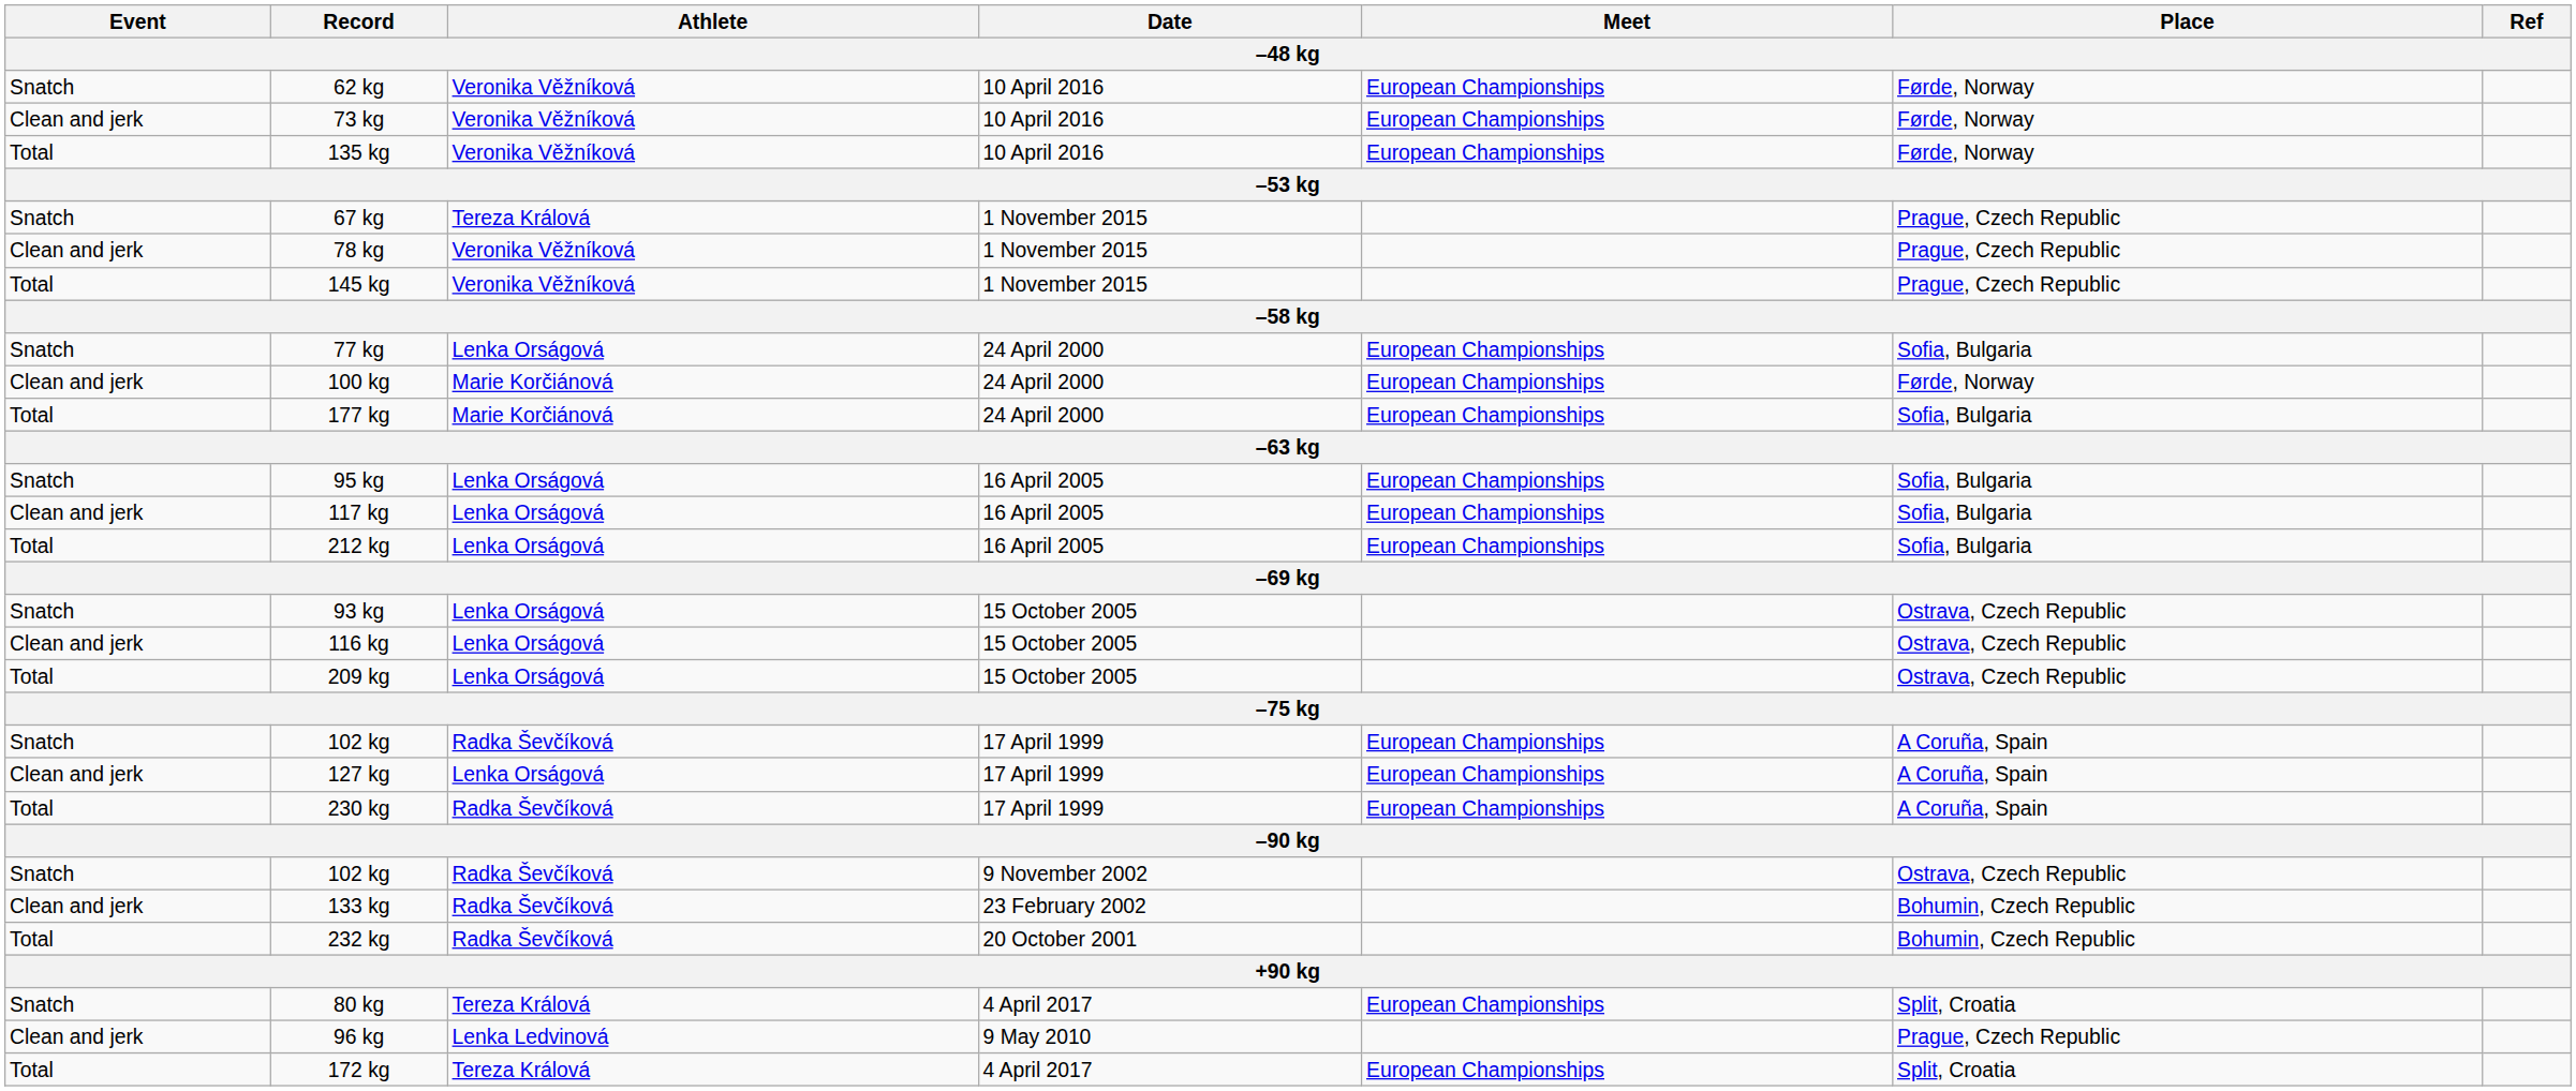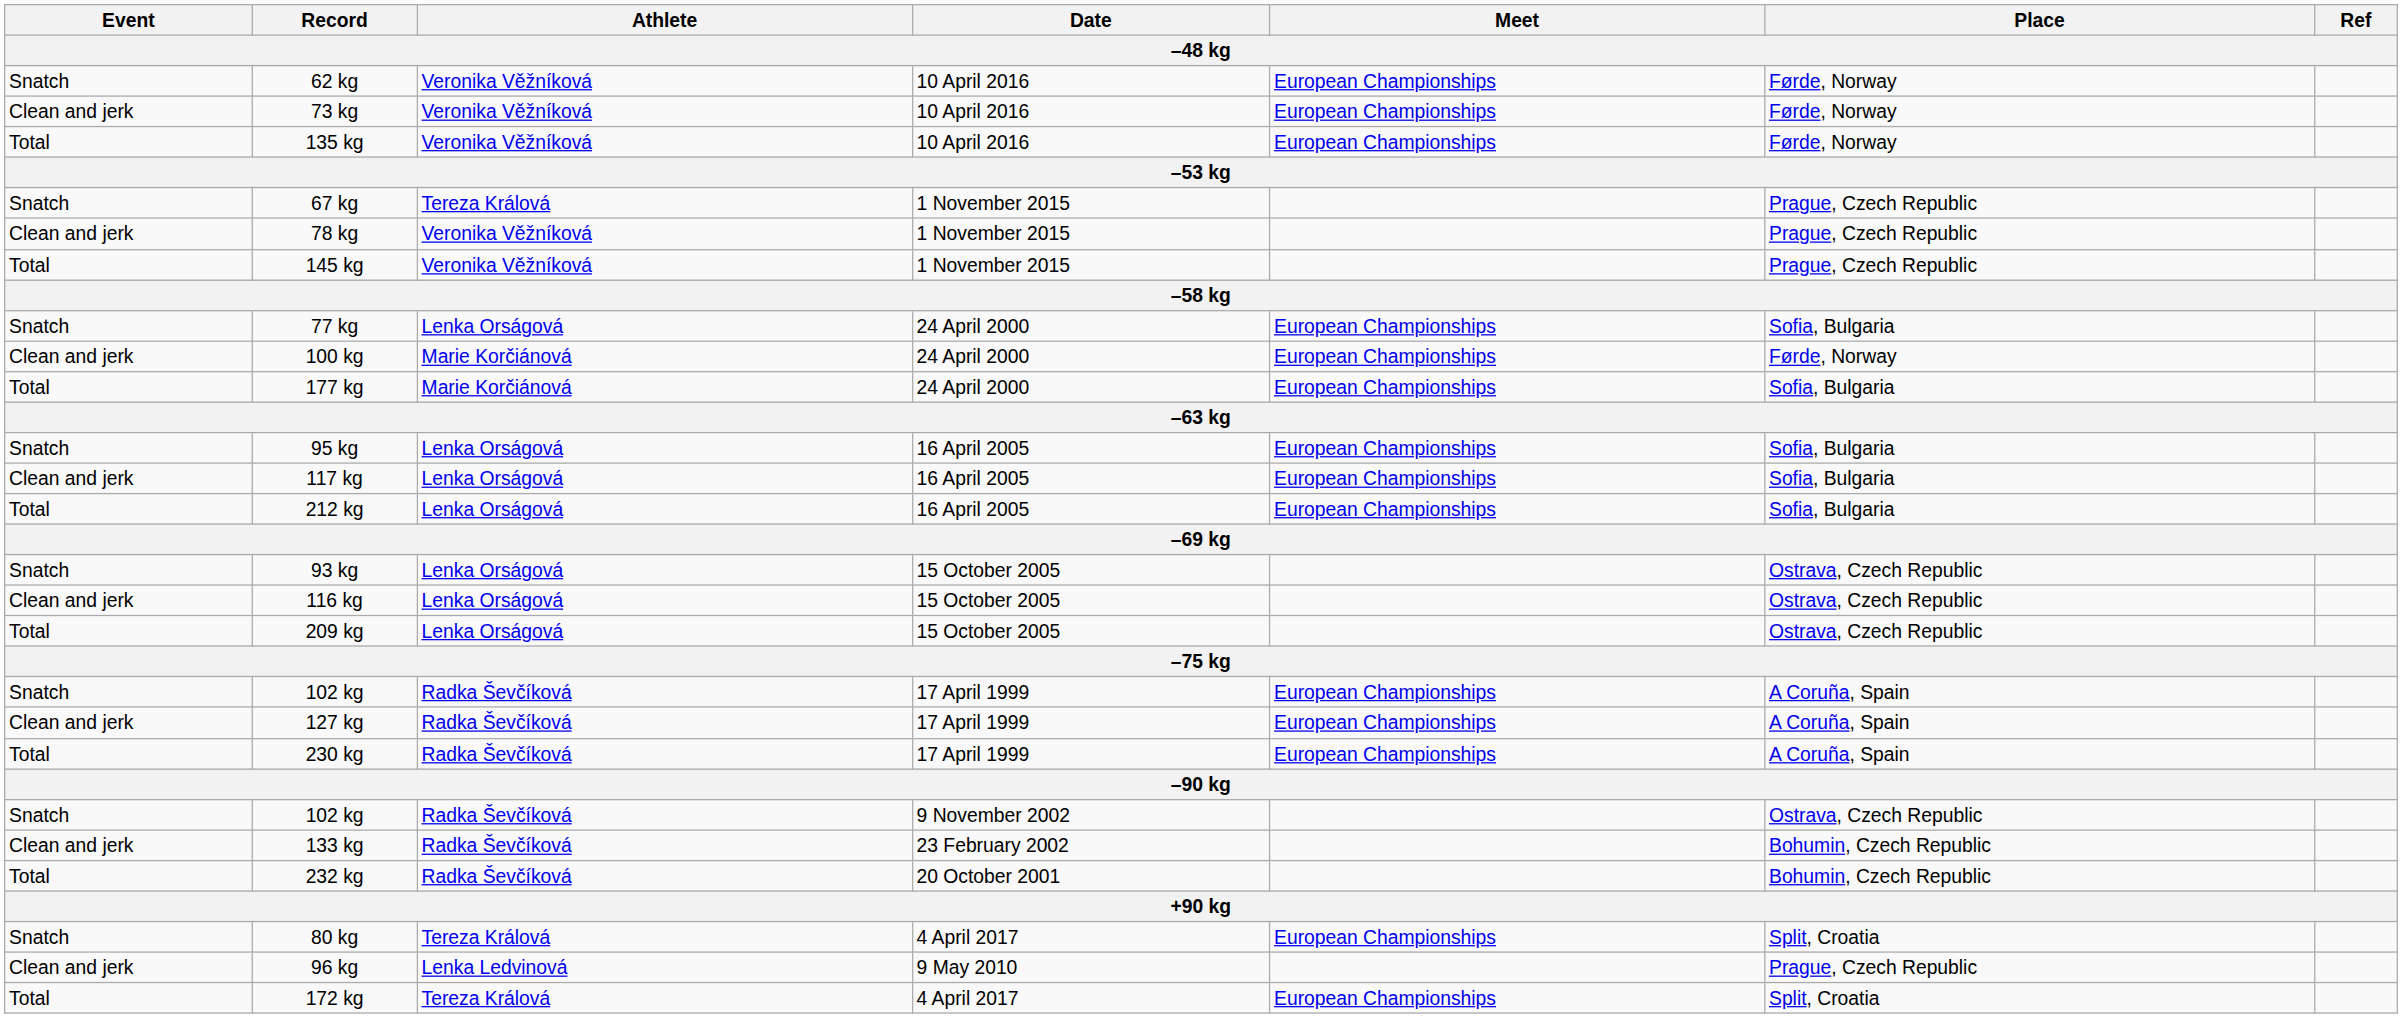 <table class="wikitable" style="font-size:95%; width: 95%;">
 <tr>
 <th width=9%>Event</th>
 <th width=6%>Record</th>
 <th width=18%>Athlete</th>
 <th width=13%>Date</th>
 <th width=18%>Meet</th>
 <th width=20%>Place</th>
 <th width=3%>Ref</th>
 </tr>
 <tr bgcolor="#DDDDDD">
 <th colspan="7">–48 kg</th>
 </tr>
 <tr>
 <td>Snatch</td>
 <td align=center>62 kg</td>
 <td><a href='#'>Veronika Věžníková</a></td>
 <td>10 April 2016</td>
 <td><a href='#'>European Championships</a></td>
 <td><a href='#'>Førde</a>, Norway</td>
 <td></td>
 </tr>
 <tr>
 <td>Clean and jerk</td>
 <td align=center>73 kg</td>
 <td><a href='#'>Veronika Věžníková</a></td>
 <td>10 April 2016</td>
 <td><a href='#'>European Championships</a></td>
 <td><a href='#'>Førde</a>, Norway</td>
 <td></td>
 </tr>
 <tr>
 <td>Total</td>
 <td align=center>135 kg</td>
 <td><a href='#'>Veronika Věžníková</a></td>
 <td>10 April 2016</td>
 <td><a href='#'>European Championships</a></td>
 <td><a href='#'>Førde</a>, Norway</td>
 <td></td>
 </tr>
 <tr bgcolor="#DDDDDD">
 <th colspan="7">–53 kg</th>
 </tr>
 <tr>
 <td>Snatch</td>
 <td align=center>67 kg</td>
 <td><a href='#'>Tereza Králová</a></td>
 <td>1 November 2015</td>
 <td></td>
 <td><a href='#'>Prague</a>, Czech Republic</td>
 <td></td>
 </tr>
 <tr>
 <td>Clean and jerk</td>
 <td align=center>78 kg</td>
 <td><a href='#'>Veronika Věžníková</a></td>
 <td>1 November 2015</td>
 <td></td>
 <td><a href='#'>Prague</a>, Czech Republic</td>
 <td></td>
 </tr>
 <tr>
 <td>Total</td>
 <td align=center>145 kg</td>
 <td><a href='#'>Veronika Věžníková</a></td>
 <td>1 November 2015</td>
 <td></td>
 <td><a href='#'>Prague</a>, Czech Republic</td>
 <td></td>
 </tr>
 <tr bgcolor="#DDDDDD">
 <th colspan="7">–58 kg</th>
 </tr>
 <tr>
 <td>Snatch</td>
 <td align=center>77 kg</td>
 <td><a href='#'>Lenka Orságová</a></td>
 <td>24 April 2000</td>
 <td><a href='#'>European Championships</a></td>
 <td><a href='#'>Sofia</a>, Bulgaria</td>
 <td></td>
 </tr>
 <tr>
 <td>Clean and jerk</td>
 <td align=center>100 kg</td>
 <td><a href='#'>Marie Korčiánová</a></td>
 <td>24 April 2000</td>
 <td><a href='#'>European Championships</a></td>
 <td><a href='#'>Førde</a>, Norway</td>
 <td></td>
 </tr>
 <tr>
 <td>Total</td>
 <td align=center>177 kg</td>
 <td><a href='#'>Marie Korčiánová</a></td>
 <td>24 April 2000</td>
 <td><a href='#'>European Championships</a></td>
 <td><a href='#'>Sofia</a>, Bulgaria</td>
 <td></td>
 </tr>
 <tr bgcolor="#DDDDDD">
 <th colspan="7">–63 kg</th>
 </tr>
 <tr>
 <td>Snatch</td>
 <td align=center>95 kg</td>
 <td><a href='#'>Lenka Orságová</a></td>
 <td>16 April 2005</td>
 <td><a href='#'>European Championships</a></td>
 <td><a href='#'>Sofia</a>, Bulgaria</td>
 <td></td>
 </tr>
 <tr>
 <td>Clean and jerk</td>
 <td align=center>117 kg</td>
 <td><a href='#'>Lenka Orságová</a></td>
 <td>16 April 2005</td>
 <td><a href='#'>European Championships</a></td>
 <td><a href='#'>Sofia</a>, Bulgaria</td>
 <td></td>
 </tr>
 <tr>
 <td>Total</td>
 <td align=center>212 kg</td>
 <td><a href='#'>Lenka Orságová</a></td>
 <td>16 April 2005</td>
 <td><a href='#'>European Championships</a></td>
 <td><a href='#'>Sofia</a>, Bulgaria</td>
 <td></td>
 </tr>
 <tr bgcolor="#DDDDDD">
 <th colspan="7">–69 kg</th>
 </tr>
 <tr>
 <td>Snatch</td>
 <td align=center>93 kg</td>
 <td><a href='#'>Lenka Orságová</a></td>
 <td>15 October 2005</td>
 <td></td>
 <td><a href='#'>Ostrava</a>, Czech Republic</td>
 <td></td>
 </tr>
 <tr>
 <td>Clean and jerk</td>
 <td align=center>116 kg</td>
 <td><a href='#'>Lenka Orságová</a></td>
 <td>15 October 2005</td>
 <td></td>
 <td><a href='#'>Ostrava</a>, Czech Republic</td>
 <td></td>
 </tr>
 <tr>
 <td>Total</td>
 <td align=center>209 kg</td>
 <td><a href='#'>Lenka Orságová</a></td>
 <td>15 October 2005</td>
 <td></td>
 <td><a href='#'>Ostrava</a>, Czech Republic</td>
 <td></td>
 </tr>
 <tr bgcolor="#DDDDDD">
 <th colspan="7">–75 kg</th>
 </tr>
 <tr>
 <td>Snatch</td>
 <td align=center>102 kg</td>
 <td><a href='#'>Radka Ševčíková</a></td>
 <td>17 April 1999</td>
 <td><a href='#'>European Championships</a></td>
 <td><a href='#'>A Coruña</a>, Spain</td>
 <td></td>
 </tr>
 <tr>
 <td>Clean and jerk</td>
 <td align=center>127 kg</td>
-<td><a href='#'>Lenka Orságová</a></td>
+<td><a href='#'>Radka Ševčíková</a></td>
 <td>17 April 1999</td>
 <td><a href='#'>European Championships</a></td>
 <td><a href='#'>A Coruña</a>, Spain</td>
 <td></td>
 </tr>
 <tr>
 <td>Total</td>
 <td align=center>230 kg</td>
 <td><a href='#'>Radka Ševčíková</a></td>
 <td>17 April 1999</td>
 <td><a href='#'>European Championships</a></td>
 <td><a href='#'>A Coruña</a>, Spain</td>
 <td></td>
 </tr>
 <tr bgcolor="#DDDDDD">
 <th colspan="7">–90 kg</th>
 </tr>
 <tr>
 <td>Snatch</td>
 <td align=center>102 kg</td>
 <td><a href='#'>Radka Ševčíková</a></td>
 <td>9 November 2002</td>
 <td></td>
 <td><a href='#'>Ostrava</a>, Czech Republic</td>
 <td></td>
 </tr>
 <tr>
 <td>Clean and jerk</td>
 <td align=center>133 kg</td>
 <td><a href='#'>Radka Ševčíková</a></td>
 <td>23 February 2002</td>
 <td></td>
 <td><a href='#'>Bohumin</a>, Czech Republic</td>
 <td></td>
 </tr>
 <tr>
 <td>Total</td>
 <td align=center>232 kg</td>
 <td><a href='#'>Radka Ševčíková</a></td>
 <td>20 October 2001</td>
 <td></td>
 <td><a href='#'>Bohumin</a>, Czech Republic</td>
 <td></td>
 </tr>
 <tr bgcolor="#DDDDDD">
 <th colspan="7">+90 kg</th>
 </tr>
 <tr>
 <td>Snatch</td>
 <td align=center>80 kg</td>
 <td><a href='#'>Tereza Králová</a></td>
 <td>4 April 2017</td>
 <td><a href='#'>European Championships</a></td>
 <td><a href='#'>Split</a>, Croatia</td>
 <td></td>
 </tr>
 <tr>
 <td>Clean and jerk</td>
 <td align=center>96 kg</td>
 <td><a href='#'>Lenka Ledvinová</a></td>
 <td>9 May 2010</td>
 <td></td>
 <td><a href='#'>Prague</a>, Czech Republic</td>
 <td></td>
 </tr>
 <tr>
 <td>Total</td>
 <td align=center>172 kg</td>
 <td><a href='#'>Tereza Králová</a></td>
 <td>4 April 2017</td>
 <td><a href='#'>European Championships</a></td>
 <td><a href='#'>Split</a>, Croatia</td>
 <td></td>
 </tr>
 </table>
